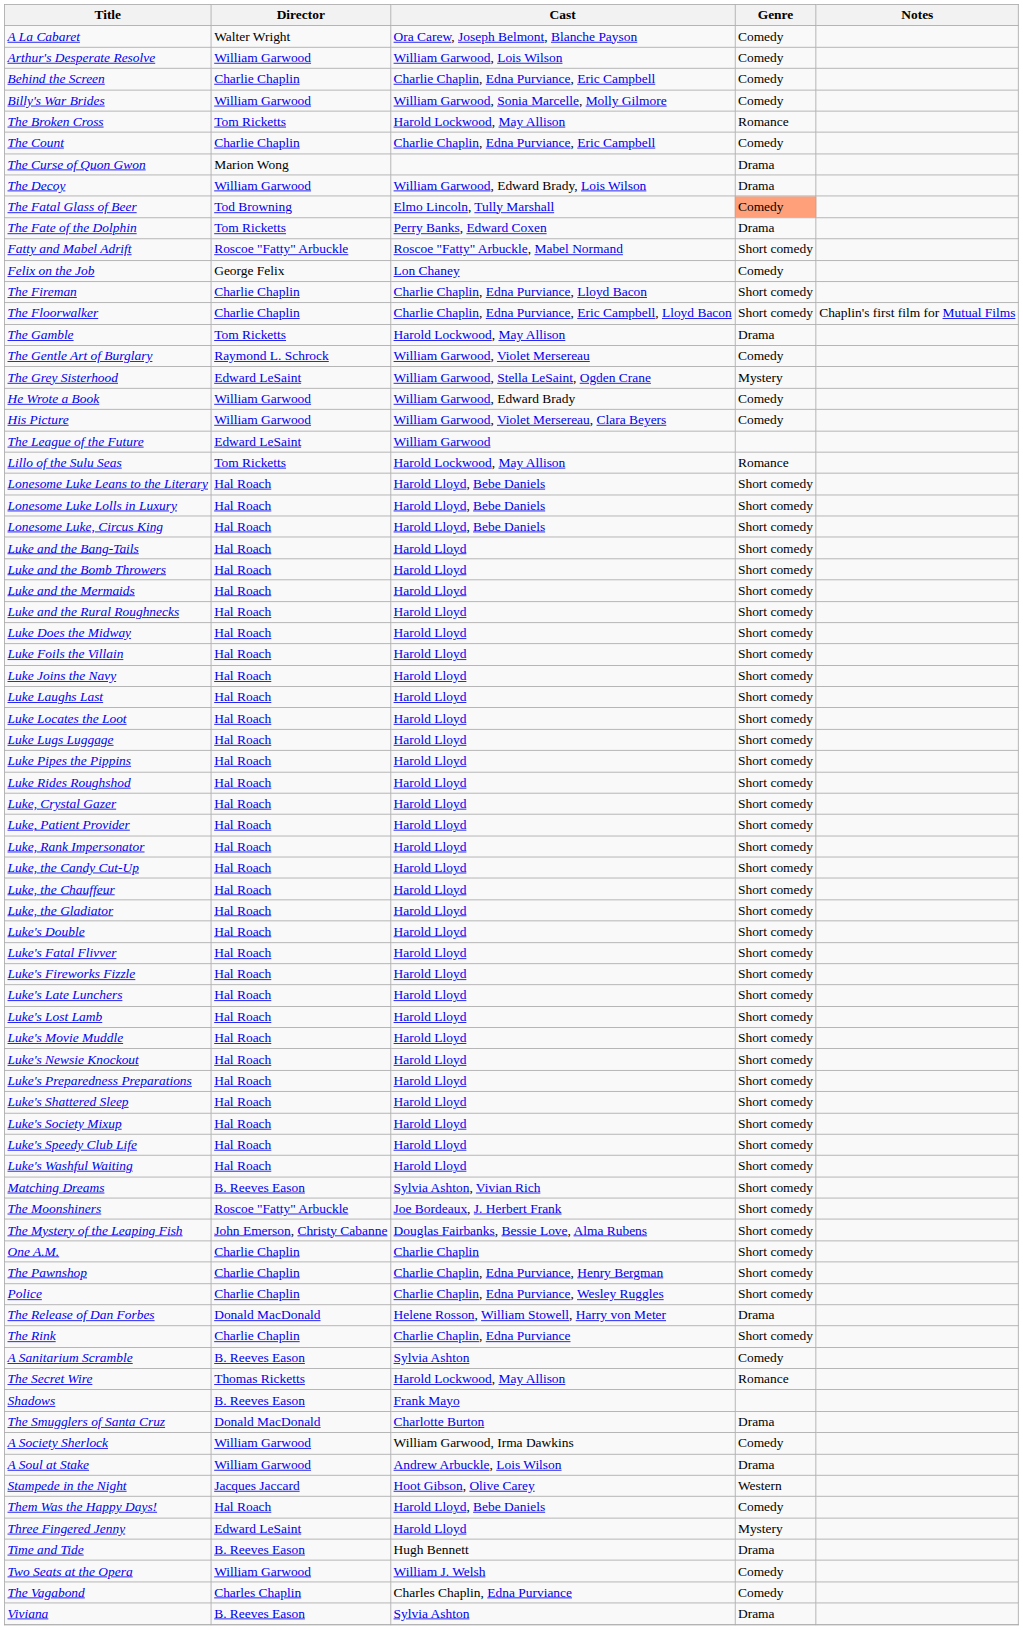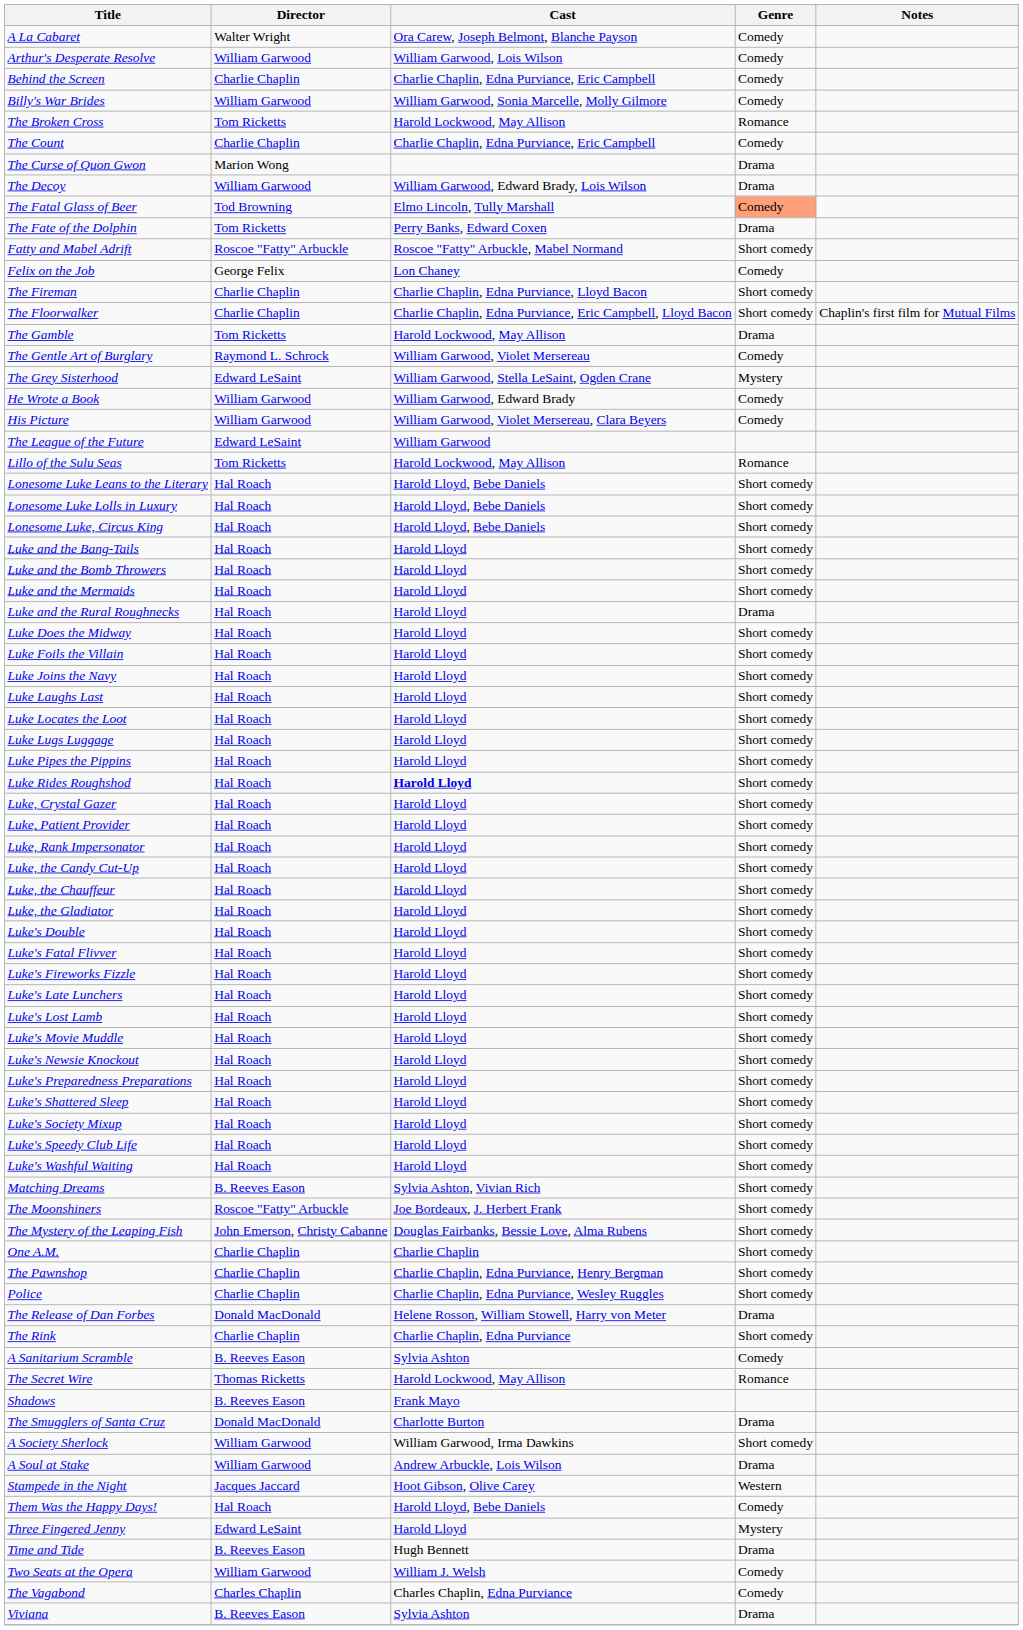 <table class="wikitable">
 <tr>
 <th>Title</th>
 <th>Director</th>
 <th>Cast</th>
 <th>Genre</th>
 <th>Notes</th>
 </tr>
 <tr>
 <td><em><a href='#'>A La Cabaret</a></em></td>
 <td>Walter Wright</td>
 <td><a href='#'>Ora Carew</a>, <a href='#'>Joseph Belmont</a>, <a href='#'>Blanche Payson</a></td>
 <td>Comedy</td>
 <td></td>
 </tr>
 <tr>
 <td><em><a href='#'>Arthur's Desperate Resolve</a></em></td>
 <td><a href='#'>William Garwood</a></td>
 <td><a href='#'>William Garwood</a>, <a href='#'>Lois Wilson</a></td>
 <td>Comedy</td>
 <td></td>
 </tr>
 <tr>
 <td><em><a href='#'>Behind the Screen</a></em></td>
 <td><a href='#'>Charlie Chaplin</a></td>
 <td><a href='#'>Charlie Chaplin</a>, <a href='#'>Edna Purviance</a>, <a href='#'>Eric Campbell</a></td>
 <td>Comedy</td>
 <td></td>
 </tr>
 <tr>
 <td><em><a href='#'>Billy's War Brides</a></em></td>
 <td><a href='#'>William Garwood</a></td>
 <td><a href='#'>William Garwood</a>, <a href='#'>Sonia Marcelle</a>, <a href='#'>Molly Gilmore</a></td>
 <td>Comedy</td>
 <td></td>
 </tr>
 <tr>
 <td><em><a href='#'>The Broken Cross</a></em></td>
 <td><a href='#'>Tom Ricketts</a></td>
 <td><a href='#'>Harold Lockwood</a>, <a href='#'>May Allison</a></td>
 <td>Romance</td>
 <td></td>
 </tr>
 <tr>
 <td><em><a href='#'>The Count</a></em></td>
 <td><a href='#'>Charlie Chaplin</a></td>
 <td><a href='#'>Charlie Chaplin</a>, <a href='#'>Edna Purviance</a>, <a href='#'>Eric Campbell</a></td>
 <td>Comedy</td>
 <td></td>
 </tr>
 <tr>
 <td><em><a href='#'>The Curse of Quon Gwon</a></em></td>
 <td>Marion Wong</td>
 <td></td>
 <td>Drama</td>
 <td></td>
 </tr>
 <tr>
 <td><em><a href='#'>The Decoy</a></em></td>
 <td><a href='#'>William Garwood</a></td>
 <td><a href='#'>William Garwood</a>, Edward Brady, <a href='#'>Lois Wilson</a></td>
 <td>Drama</td>
 <td></td>
 </tr>
 <tr>
 <td><em><a href='#'>The Fatal Glass of Beer</a></em></td>
 <td><a href='#'>Tod Browning</a></td>
 <td><a href='#'>Elmo Lincoln</a>, <a href='#'>Tully Marshall</a></td>
 <td style="background: lightsalmon;">Comedy</td>
 <td></td>
 </tr>
 <tr>
 <td><em><a href='#'>The Fate of the Dolphin</a></em></td>
 <td><a href='#'>Tom Ricketts</a></td>
 <td><a href='#'>Perry Banks</a>, <a href='#'>Edward Coxen</a></td>
 <td>Drama</td>
 <td></td>
 </tr>
 <tr>
 <td><em><a href='#'>Fatty and Mabel Adrift</a></em></td>
 <td><a href='#'>Roscoe "Fatty" Arbuckle</a></td>
 <td><a href='#'>Roscoe "Fatty" Arbuckle</a>, <a href='#'>Mabel Normand</a></td>
 <td>Short comedy</td>
 <td></td>
 </tr>
 <tr>
 <td><em><a href='#'>Felix on the Job</a></em></td>
 <td>George Felix</td>
 <td><a href='#'>Lon Chaney</a></td>
 <td>Comedy</td>
 <td></td>
 </tr>
 <tr>
 <td><em><a href='#'>The Fireman</a></em></td>
 <td><a href='#'>Charlie Chaplin</a></td>
 <td><a href='#'>Charlie Chaplin</a>, <a href='#'>Edna Purviance</a>, <a href='#'>Lloyd Bacon</a></td>
 <td>Short comedy</td>
 <td></td>
 </tr>
 <tr>
 <td><em><a href='#'>The Floorwalker</a></em></td>
 <td><a href='#'>Charlie Chaplin</a></td>
 <td><a href='#'>Charlie Chaplin</a>, <a href='#'>Edna Purviance</a>, <a href='#'>Eric Campbell</a>, <a href='#'>Lloyd Bacon</a></td>
 <td>Short comedy</td>
 <td>Chaplin's first film for <a href='#'>Mutual Films</a></td>
 </tr>
 <tr>
 <td><em><a href='#'>The Gamble</a></em></td>
 <td><a href='#'>Tom Ricketts</a></td>
 <td><a href='#'>Harold Lockwood</a>, <a href='#'>May Allison</a></td>
 <td>Drama</td>
 <td></td>
 </tr>
 <tr>
 <td><em><a href='#'>The Gentle Art of Burglary</a></em></td>
 <td><a href='#'>Raymond L. Schrock</a></td>
 <td><a href='#'>William Garwood</a>, <a href='#'>Violet Mersereau</a></td>
 <td>Comedy</td>
 <td></td>
 </tr>
 <tr>
 <td><em><a href='#'>The Grey Sisterhood</a></em></td>
 <td><a href='#'>Edward LeSaint</a></td>
 <td><a href='#'>William Garwood</a>, <a href='#'>Stella LeSaint</a>, <a href='#'>Ogden Crane</a></td>
 <td>Mystery</td>
 <td></td>
 </tr>
 <tr>
 <td><em><a href='#'>He Wrote a Book</a></em></td>
 <td><a href='#'>William Garwood</a></td>
 <td><a href='#'>William Garwood</a>, Edward Brady</td>
 <td>Comedy</td>
 <td></td>
 </tr>
 <tr>
 <td><em><a href='#'>His Picture</a></em></td>
 <td><a href='#'>William Garwood</a></td>
 <td><a href='#'>William Garwood</a>, <a href='#'>Violet Mersereau</a>, <a href='#'>Clara Beyers</a></td>
 <td>Comedy</td>
 <td></td>
 </tr>
 <tr>
 <td><em><a href='#'>The League of the Future</a></em></td>
 <td><a href='#'>Edward LeSaint</a></td>
 <td><a href='#'>William Garwood</a></td>
 <td></td>
 <td></td>
 </tr>
 <tr>
 <td><em><a href='#'>Lillo of the Sulu Seas</a></em></td>
 <td><a href='#'>Tom Ricketts</a></td>
 <td><a href='#'>Harold Lockwood</a>, <a href='#'>May Allison</a></td>
 <td>Romance</td>
 <td></td>
 </tr>
 <tr>
 <td><em><a href='#'>Lonesome Luke Leans to the Literary</a></em></td>
 <td><a href='#'>Hal Roach</a></td>
 <td><a href='#'>Harold Lloyd</a>, <a href='#'>Bebe Daniels</a></td>
 <td>Short comedy</td>
 <td></td>
 </tr>
 <tr>
 <td><em><a href='#'>Lonesome Luke Lolls in Luxury</a></em></td>
 <td><a href='#'>Hal Roach</a></td>
 <td><a href='#'>Harold Lloyd</a>, <a href='#'>Bebe Daniels</a></td>
 <td>Short comedy</td>
 <td></td>
 </tr>
 <tr>
 <td><em><a href='#'>Lonesome Luke, Circus King</a></em></td>
 <td><a href='#'>Hal Roach</a></td>
 <td><a href='#'>Harold Lloyd</a>, <a href='#'>Bebe Daniels</a></td>
 <td>Short comedy</td>
 <td></td>
 </tr>
 <tr>
 <td><em><a href='#'>Luke and the Bang-Tails</a></em></td>
 <td><a href='#'>Hal Roach</a></td>
 <td><a href='#'>Harold Lloyd</a></td>
 <td>Short comedy</td>
 <td></td>
 </tr>
 <tr>
 <td><em><a href='#'>Luke and the Bomb Throwers</a></em></td>
 <td><a href='#'>Hal Roach</a></td>
 <td><a href='#'>Harold Lloyd</a></td>
 <td>Short comedy</td>
 <td></td>
 </tr>
 <tr>
 <td><em><a href='#'>Luke and the Mermaids</a></em></td>
 <td><a href='#'>Hal Roach</a></td>
 <td><a href='#'>Harold Lloyd</a></td>
 <td>Short comedy</td>
 <td></td>
 </tr>
 <tr>
 <td><em><a href='#'>Luke and the Rural Roughnecks</a></em></td>
 <td><a href='#'>Hal Roach</a></td>
 <td><a href='#'>Harold Lloyd</a></td>
-<td>Short comedy</td>
+<td>Drama</td>
 <td></td>
 </tr>
 <tr>
 <td><em><a href='#'>Luke Does the Midway</a></em></td>
 <td><a href='#'>Hal Roach</a></td>
 <td><a href='#'>Harold Lloyd</a></td>
 <td>Short comedy</td>
 <td></td>
 </tr>
 <tr>
 <td><em><a href='#'>Luke Foils the Villain</a></em></td>
 <td><a href='#'>Hal Roach</a></td>
 <td><a href='#'>Harold Lloyd</a></td>
 <td>Short comedy</td>
 <td></td>
 </tr>
 <tr>
 <td><em><a href='#'>Luke Joins the Navy</a></em></td>
 <td><a href='#'>Hal Roach</a></td>
 <td><a href='#'>Harold Lloyd</a></td>
 <td>Short comedy</td>
 <td></td>
 </tr>
 <tr>
 <td><em><a href='#'>Luke Laughs Last</a></em></td>
 <td><a href='#'>Hal Roach</a></td>
 <td><a href='#'>Harold Lloyd</a></td>
 <td>Short comedy</td>
 <td></td>
 </tr>
 <tr>
 <td><em><a href='#'>Luke Locates the Loot</a></em></td>
 <td><a href='#'>Hal Roach</a></td>
 <td><a href='#'>Harold Lloyd</a></td>
 <td>Short comedy</td>
 <td></td>
 </tr>
 <tr>
 <td><em><a href='#'>Luke Lugs Luggage</a></em></td>
 <td><a href='#'>Hal Roach</a></td>
 <td><a href='#'>Harold Lloyd</a></td>
 <td>Short comedy</td>
 <td></td>
 </tr>
 <tr>
 <td><em><a href='#'>Luke Pipes the Pippins</a></em></td>
 <td><a href='#'>Hal Roach</a></td>
 <td><a href='#'>Harold Lloyd</a></td>
 <td>Short comedy</td>
 <td></td>
 </tr>
 <tr>
 <td><em><a href='#'>Luke Rides Roughshod</a></em></td>
 <td><a href='#'>Hal Roach</a></td>
-<td><a href='#'>Harold Lloyd</a></td>
+<td><strong><a href='#'>Harold Lloyd</a></strong></td>
 <td>Short comedy</td>
 <td></td>
 </tr>
 <tr>
 <td><em><a href='#'>Luke, Crystal Gazer</a></em></td>
 <td><a href='#'>Hal Roach</a></td>
 <td><a href='#'>Harold Lloyd</a></td>
 <td>Short comedy</td>
 <td></td>
 </tr>
 <tr>
 <td><em><a href='#'>Luke, Patient Provider</a></em></td>
 <td><a href='#'>Hal Roach</a></td>
 <td><a href='#'>Harold Lloyd</a></td>
 <td>Short comedy</td>
 <td></td>
 </tr>
 <tr>
 <td><em><a href='#'>Luke, Rank Impersonator</a></em></td>
 <td><a href='#'>Hal Roach</a></td>
 <td><a href='#'>Harold Lloyd</a></td>
 <td>Short comedy</td>
 <td></td>
 </tr>
 <tr>
 <td><em><a href='#'>Luke, the Candy Cut-Up</a></em></td>
 <td><a href='#'>Hal Roach</a></td>
 <td><a href='#'>Harold Lloyd</a></td>
 <td>Short comedy</td>
 <td></td>
 </tr>
 <tr>
 <td><em><a href='#'>Luke, the Chauffeur</a></em></td>
 <td><a href='#'>Hal Roach</a></td>
 <td><a href='#'>Harold Lloyd</a></td>
 <td>Short comedy</td>
 <td></td>
 </tr>
 <tr>
 <td><em><a href='#'>Luke, the Gladiator</a></em></td>
 <td><a href='#'>Hal Roach</a></td>
 <td><a href='#'>Harold Lloyd</a></td>
 <td>Short comedy</td>
 <td></td>
 </tr>
 <tr>
 <td><em><a href='#'>Luke's Double</a></em></td>
 <td><a href='#'>Hal Roach</a></td>
 <td><a href='#'>Harold Lloyd</a></td>
 <td>Short comedy</td>
 <td></td>
 </tr>
 <tr>
 <td><em><a href='#'>Luke's Fatal Flivver</a></em></td>
 <td><a href='#'>Hal Roach</a></td>
 <td><a href='#'>Harold Lloyd</a></td>
 <td>Short comedy</td>
 <td></td>
 </tr>
 <tr>
 <td><em><a href='#'>Luke's Fireworks Fizzle</a></em></td>
 <td><a href='#'>Hal Roach</a></td>
 <td><a href='#'>Harold Lloyd</a></td>
 <td>Short comedy</td>
 <td></td>
 </tr>
 <tr>
 <td><em><a href='#'>Luke's Late Lunchers</a></em></td>
 <td><a href='#'>Hal Roach</a></td>
 <td><a href='#'>Harold Lloyd</a></td>
 <td>Short comedy</td>
 <td></td>
 </tr>
 <tr>
 <td><em><a href='#'>Luke's Lost Lamb</a></em></td>
 <td><a href='#'>Hal Roach</a></td>
 <td><a href='#'>Harold Lloyd</a></td>
 <td>Short comedy</td>
 <td></td>
 </tr>
 <tr>
 <td><em><a href='#'>Luke's Movie Muddle</a></em></td>
 <td><a href='#'>Hal Roach</a></td>
 <td><a href='#'>Harold Lloyd</a></td>
 <td>Short comedy</td>
 <td></td>
 </tr>
 <tr>
 <td><em><a href='#'>Luke's Newsie Knockout</a></em></td>
 <td><a href='#'>Hal Roach</a></td>
 <td><a href='#'>Harold Lloyd</a></td>
 <td>Short comedy</td>
 <td></td>
 </tr>
 <tr>
 <td><em><a href='#'>Luke's Preparedness Preparations</a></em></td>
 <td><a href='#'>Hal Roach</a></td>
 <td><a href='#'>Harold Lloyd</a></td>
 <td>Short comedy</td>
 <td></td>
 </tr>
 <tr>
 <td><em><a href='#'>Luke's Shattered Sleep</a></em></td>
 <td><a href='#'>Hal Roach</a></td>
 <td><a href='#'>Harold Lloyd</a></td>
 <td>Short comedy</td>
 <td></td>
 </tr>
 <tr>
 <td><em><a href='#'>Luke's Society Mixup</a></em></td>
 <td><a href='#'>Hal Roach</a></td>
 <td><a href='#'>Harold Lloyd</a></td>
 <td>Short comedy</td>
 <td></td>
 </tr>
 <tr>
 <td><em><a href='#'>Luke's Speedy Club Life</a></em></td>
 <td><a href='#'>Hal Roach</a></td>
 <td><a href='#'>Harold Lloyd</a></td>
 <td>Short comedy</td>
 <td></td>
 </tr>
 <tr>
 <td><em><a href='#'>Luke's Washful Waiting</a></em></td>
 <td><a href='#'>Hal Roach</a></td>
 <td><a href='#'>Harold Lloyd</a></td>
 <td>Short comedy</td>
 <td></td>
 </tr>
 <tr>
 <td><em><a href='#'>Matching Dreams</a></em></td>
 <td><a href='#'>B. Reeves Eason</a></td>
 <td><a href='#'>Sylvia Ashton</a>, <a href='#'>Vivian Rich</a></td>
 <td>Short comedy</td>
 <td></td>
 </tr>
 <tr>
 <td><em><a href='#'>The Moonshiners</a></em></td>
 <td><a href='#'>Roscoe "Fatty" Arbuckle</a></td>
 <td><a href='#'>Joe Bordeaux</a>, <a href='#'>J. Herbert Frank</a></td>
 <td>Short comedy</td>
 <td></td>
 </tr>
 <tr>
 <td data-sort-value="Mystery of the Leaping Fish, The"><em><a href='#'>The Mystery of the Leaping Fish</a></em></td>
 <td><a href='#'>John Emerson</a>, <a href='#'>Christy Cabanne</a></td>
 <td><a href='#'>Douglas Fairbanks</a>, <a href='#'>Bessie Love</a>, <a href='#'>Alma Rubens</a></td>
 <td>Short comedy</td>
 <td></td>
 </tr>
 <tr>
 <td><em><a href='#'>One A.M.</a></em></td>
 <td><a href='#'>Charlie Chaplin</a></td>
 <td><a href='#'>Charlie Chaplin</a></td>
 <td>Short comedy</td>
 <td></td>
 </tr>
 <tr>
 <td><em><a href='#'>The Pawnshop</a></em></td>
 <td><a href='#'>Charlie Chaplin</a></td>
 <td><a href='#'>Charlie Chaplin</a>, <a href='#'>Edna Purviance</a>, <a href='#'>Henry Bergman</a></td>
 <td>Short comedy</td>
 <td></td>
 </tr>
 <tr>
 <td><em><a href='#'>Police</a></em></td>
 <td><a href='#'>Charlie Chaplin</a></td>
 <td><a href='#'>Charlie Chaplin</a>, <a href='#'>Edna Purviance</a>, <a href='#'>Wesley Ruggles</a></td>
 <td>Short comedy</td>
 <td></td>
 </tr>
 <tr>
 <td><em><a href='#'>The Release of Dan Forbes</a></em></td>
 <td><a href='#'>Donald MacDonald</a></td>
 <td><a href='#'>Helene Rosson</a>, <a href='#'>William Stowell</a>, <a href='#'>Harry von Meter</a></td>
 <td>Drama</td>
 <td></td>
 </tr>
 <tr>
 <td><em><a href='#'>The Rink</a></em></td>
 <td><a href='#'>Charlie Chaplin</a></td>
 <td><a href='#'>Charlie Chaplin</a>, <a href='#'>Edna Purviance</a></td>
 <td>Short comedy</td>
 <td></td>
 </tr>
 <tr>
 <td><em><a href='#'>A Sanitarium Scramble</a></em></td>
 <td><a href='#'>B. Reeves Eason</a></td>
 <td><a href='#'>Sylvia Ashton</a></td>
 <td>Comedy</td>
 <td></td>
 </tr>
 <tr>
 <td><em><a href='#'>The Secret Wire</a></em></td>
 <td><a href='#'>Thomas Ricketts</a></td>
 <td><a href='#'>Harold Lockwood</a>, <a href='#'>May Allison</a></td>
 <td>Romance</td>
 <td></td>
 </tr>
 <tr>
 <td><em><a href='#'>Shadows</a></em></td>
 <td><a href='#'>B. Reeves Eason</a></td>
 <td><a href='#'>Frank Mayo</a></td>
 <td></td>
 <td></td>
 </tr>
 <tr>
 <td><em><a href='#'>The Smugglers of Santa Cruz</a></em></td>
 <td><a href='#'>Donald MacDonald</a></td>
 <td><a href='#'>Charlotte Burton</a></td>
 <td>Drama</td>
 <td></td>
 </tr>
 <tr>
 <td><em><a href='#'>A Society Sherlock</a></em></td>
 <td><a href='#'>William Garwood</a></td>
 <td>William Garwood, Irma Dawkins</td>
-<td>Comedy</td>
+<td>Short comedy</td>
 <td></td>
 </tr>
 <tr>
 <td><em><a href='#'>A Soul at Stake</a></em></td>
 <td><a href='#'>William Garwood</a></td>
 <td><a href='#'>Andrew Arbuckle</a>, <a href='#'>Lois Wilson</a></td>
 <td>Drama</td>
 <td></td>
 </tr>
 <tr>
 <td><em><a href='#'>Stampede in the Night</a></em></td>
 <td><a href='#'>Jacques Jaccard</a></td>
 <td><a href='#'>Hoot Gibson</a>, <a href='#'>Olive Carey</a></td>
 <td>Western</td>
 <td></td>
 </tr>
 <tr>
 <td><em><a href='#'>Them Was the Happy Days!</a></em></td>
 <td><a href='#'>Hal Roach</a></td>
 <td><a href='#'>Harold Lloyd</a>, <a href='#'>Bebe Daniels</a></td>
 <td>Comedy</td>
 <td></td>
 </tr>
 <tr>
 <td><em><a href='#'>Three Fingered Jenny</a></em></td>
 <td><a href='#'>Edward LeSaint</a></td>
 <td><a href='#'>Harold Lloyd</a></td>
 <td>Mystery</td>
 <td></td>
 </tr>
 <tr>
 <td><em><a href='#'>Time and Tide</a></em></td>
 <td><a href='#'>B. Reeves Eason</a></td>
 <td>Hugh Bennett</td>
 <td>Drama</td>
 <td></td>
 </tr>
 <tr>
 <td><em><a href='#'>Two Seats at the Opera</a></em></td>
 <td><a href='#'>William Garwood</a></td>
 <td><a href='#'>William J. Welsh</a></td>
 <td>Comedy</td>
 <td></td>
 </tr>
 <tr>
 <td><em><a href='#'>The Vagabond</a></em></td>
 <td><a href='#'>Charles Chaplin</a></td>
 <td>Charles Chaplin, <a href='#'>Edna Purviance</a></td>
 <td>Comedy</td>
 <td></td>
 </tr>
 <tr>
 <td><em><a href='#'>Viviana</a></em></td>
 <td><a href='#'>B. Reeves Eason</a></td>
 <td><a href='#'>Sylvia Ashton</a></td>
 <td>Drama</td>
 <td></td>
 </tr>
 <tr>
 </tr>
 </table>
